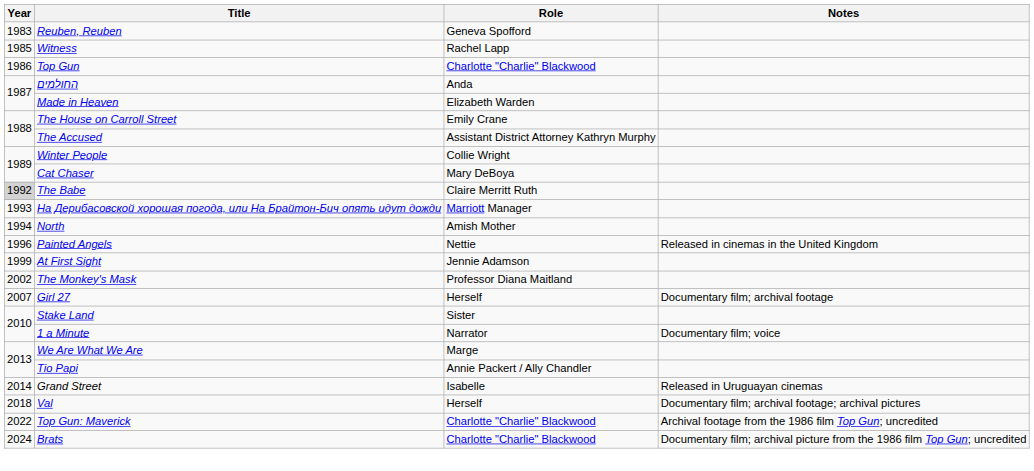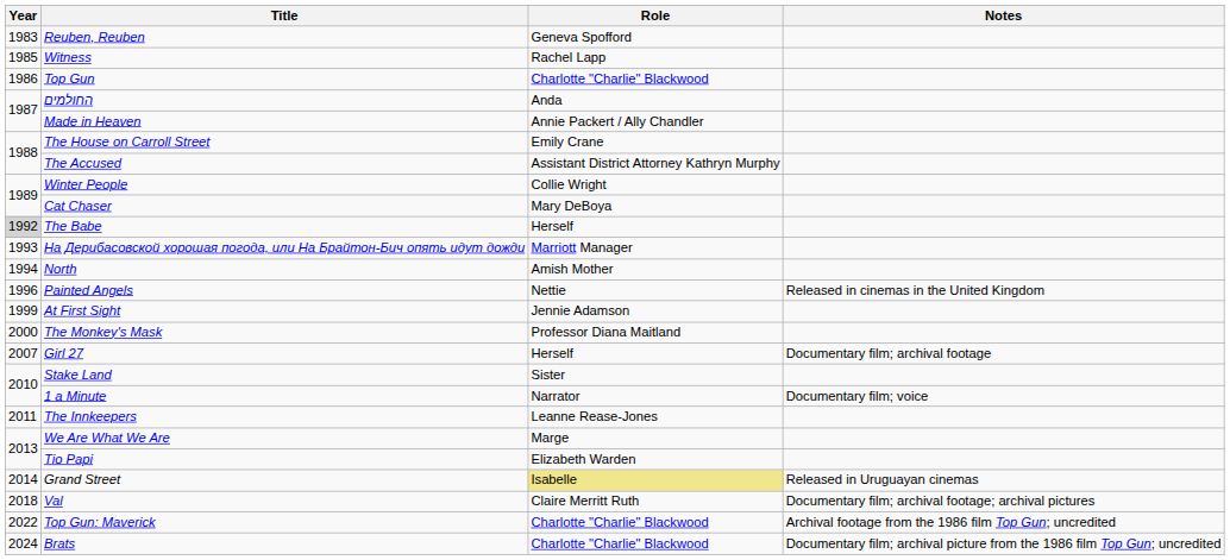 <table class="wikitable sortable">
 <tr>
 <th>Year</th>
 <th>Title</th>
 <th>Role</th>
 <th class="unsortable">Notes</th>
 </tr>
 <tr>
 <td>1983</td>
 <td><em><a href='#'>Reuben, Reuben</a></em></td>
 <td>Geneva Spofford</td>
 <td></td>
 </tr>
 <tr>
 <td>1985</td>
 <td><em><a href='#'>Witness</a></em></td>
 <td>Rachel Lapp</td>
 <td></td>
 </tr>
 <tr>
 <td>1986</td>
 <td><em><a href='#'>Top Gun</a></em></td>
 <td><a href='#'>Charlotte "Charlie" Blackwood</a></td>
 <td></td>
 </tr>
 <tr>
 <td rowspan="2">1987</td>
 <td><em><a href='#'>החולמים</a></em></td>
 <td>Anda</td>
 <td></td>
 </tr>
 <tr>
 <td><em><a href='#'>Made in Heaven</a></em></td>
-<td>Elizabeth Warden</td>
+<td>Annie Packert / Ally Chandler</td>
 <td></td>
 </tr>
 <tr>
 <td rowspan="2">1988</td>
 <td><em><a href='#'>The House on Carroll Street</a></em></td>
 <td>Emily Crane</td>
 <td></td>
 </tr>
 <tr>
 <td><em><a href='#'>The Accused</a></em></td>
 <td>Assistant District Attorney Kathryn Murphy</td>
 <td></td>
 </tr>
 <tr>
 <td rowspan="2">1989</td>
 <td><em><a href='#'>Winter People</a></em></td>
 <td>Collie Wright</td>
 <td></td>
 </tr>
 <tr>
 <td><em><a href='#'>Cat Chaser</a></em></td>
 <td>Mary DeBoya</td>
 <td></td>
 </tr>
 <tr>
 <td style="background: lightgrey;">1992</td>
 <td><em><a href='#'>The Babe</a></em></td>
-<td>Claire Merritt Ruth</td>
+<td>Herself</td>
 <td></td>
 </tr>
 <tr>
 <td>1993</td>
 <td><em><a href='#'>На Дерибасовской хорошая погода, или На Брайтон-Бич опять идут дожди</a></em></td>
 <td><a href='#'>Marriott</a> Manager</td>
 <td></td>
 </tr>
 <tr>
 <td>1994</td>
 <td><em><a href='#'>North</a></em></td>
 <td>Amish Mother</td>
 <td></td>
 </tr>
 <tr>
 <td>1996</td>
 <td><em><a href='#'>Painted Angels</a></em></td>
 <td>Nettie</td>
 <td>Released in cinemas in the United Kingdom</td>
 </tr>
 <tr>
 <td>1999</td>
 <td><em><a href='#'>At First Sight</a></em></td>
 <td>Jennie Adamson</td>
 <td></td>
 </tr>
 <tr>
-<td>2002</td>
+<td>2000</td>
 <td><em><a href='#'>The Monkey's Mask</a></em></td>
 <td>Professor Diana Maitland</td>
 <td></td>
 </tr>
 <tr>
 <td>2007</td>
 <td><em><a href='#'>Girl 27</a></em></td>
 <td>Herself</td>
 <td>Documentary film; archival footage</td>
 </tr>
 <tr>
 <td rowspan="2">2010</td>
 <td><em><a href='#'>Stake Land</a></em></td>
 <td>Sister</td>
 <td></td>
 </tr>
 <tr>
 <td><em><a href='#'>1 a Minute</a></em></td>
 <td>Narrator</td>
 <td>Documentary film; voice</td>
 </tr>
 <tr>
+<td>2011</td>
+<td><em><a href='#'>The Innkeepers</a></em></td>
+<td>Leanne Rease-Jones</td>
+<td></td>
+</tr>
+<tr>
 <td rowspan="2">2013</td>
 <td><em><a href='#'>We Are What We Are</a></em></td>
 <td>Marge</td>
 <td></td>
 </tr>
 <tr>
 <td><em><a href='#'>Tio Papi</a></em></td>
-<td>Annie Packert / Ally Chandler</td>
+<td>Elizabeth Warden</td>
 <td></td>
 </tr>
 <tr>
 <td>2014</td>
 <td><em>Grand Street</em></td>
-<td>Isabelle</td>
+<td style="background: khaki;">Isabelle</td>
 <td>Released in Uruguayan cinemas</td>
 </tr>
 <tr>
 <td>2018</td>
 <td><em><a href='#'>Val</a></em></td>
-<td>Herself</td>
+<td>Claire Merritt Ruth</td>
 <td>Documentary film; archival footage; archival pictures</td>
 </tr>
 <tr>
 <td>2022</td>
 <td><em><a href='#'>Top Gun: Maverick</a></em></td>
 <td><a href='#'>Charlotte "Charlie" Blackwood</a></td>
 <td>Archival footage from the 1986 film <em><a href='#'>Top Gun</a></em>; uncredited</td>
 </tr>
 <tr>
 <td>2024</td>
 <td><em><a href='#'>Brats</a></em></td>
 <td><a href='#'>Charlotte "Charlie" Blackwood</a></td>
 <td>Documentary film; archival picture from the 1986 film <em><a href='#'>Top Gun</a></em>; uncredited</td>
 </tr>
 </table>
